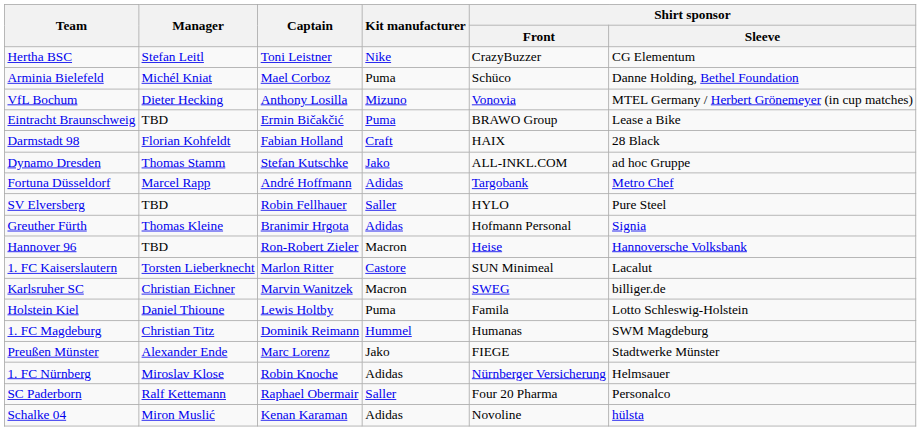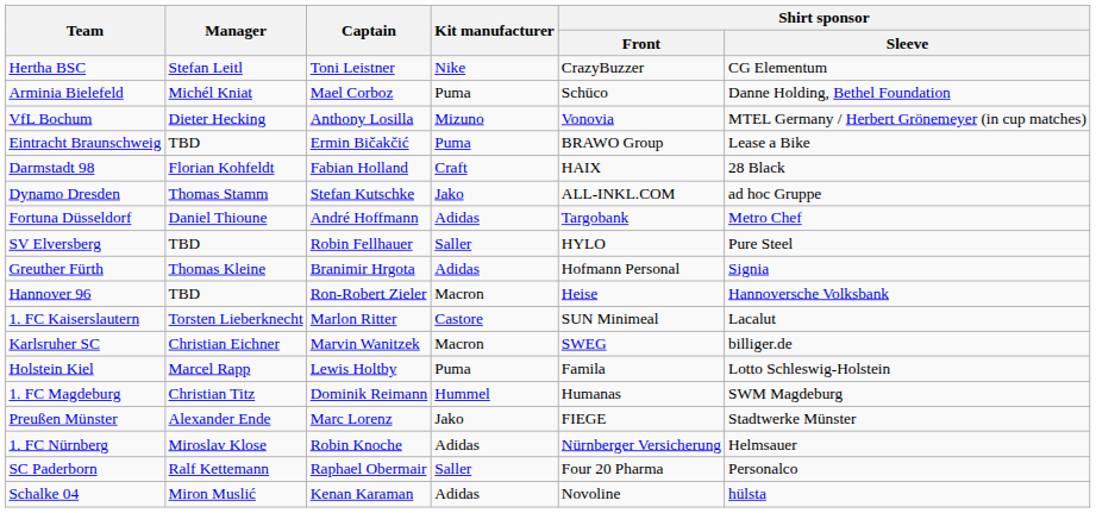 <table class="wikitable sortable">
 <tr>
 <th rowspan="2">Team</th>
 <th rowspan="2">Manager</th>
 <th rowspan="2">Captain</th>
 <th rowspan="2">Kit manufacturer</th>
 <th colspan="2">Shirt sponsor</th>
 </tr>
 <tr>
 <th>Front</th>
 <th>Sleeve</th>
 </tr>
 <tr>
 <td data-sort-value="Berlin"><a href='#'>Hertha BSC</a></td>
 <td data-sort-value="Leitl, Stefan"> <a href='#'>Stefan Leitl</a></td>
 <td data-sort-value="Leistner, Toni"> <a href='#'>Toni Leistner</a></td>
 <td><a href='#'>Nike</a></td>
 <td>CrazyBuzzer</td>
 <td>CG Elementum</td>
 </tr>
 <tr>
 <td data-sort-value="Bielefeld"><a href='#'>Arminia Bielefeld</a></td>
 <td data-sort-value="Kniat, Michel"> <a href='#'>Michél Kniat</a></td>
 <td data-sort-value="Corboz, Mael"> <a href='#'>Mael Corboz</a></td>
 <td>Puma</td>
 <td>Schüco</td>
 <td>Danne Holding, <a href='#'>Bethel Foundation</a></td>
 </tr>
 <tr>
 <td data-sort-value="Bochum"><a href='#'>VfL Bochum</a></td>
 <td data-sort-value="Hecking, Dieter"> <a href='#'>Dieter Hecking</a></td>
 <td data-sort-value="Losilla, Anthony"> <a href='#'>Anthony Losilla</a></td>
 <td><a href='#'>Mizuno</a></td>
 <td><a href='#'>Vonovia</a></td>
 <td>MTEL Germany / <a href='#'>Herbert Grönemeyer</a> (in cup matches)</td>
 </tr>
 <tr>
 <td data-sort-value="Braunschweig"><a href='#'>Eintracht Braunschweig</a></td>
 <td data-sort-value="TBD"> TBD</td>
 <td data-sort-value="Bicakcic, Ermin"> <a href='#'>Ermin Bičakčić</a></td>
 <td><a href='#'>Puma</a></td>
 <td>BRAWO Group</td>
 <td>Lease a Bike</td>
 </tr>
 <tr>
 <td data-sort-value="Darmstadt"><a href='#'>Darmstadt 98</a></td>
 <td data-sort-value="Kohfeldt, Florian"> <a href='#'>Florian Kohfeldt</a></td>
 <td data-sort-value="Holland, Fabian"> <a href='#'>Fabian Holland</a></td>
 <td><a href='#'>Craft</a></td>
 <td>HAIX</td>
 <td>28 Black</td>
 </tr>
 <tr>
 <td data-sort-value="Dresden"><a href='#'>Dynamo Dresden</a></td>
 <td data-sort-value="Stamm, Thomas"> <a href='#'>Thomas Stamm</a></td>
 <td data-sort-value="Kutschke, Stefan"> <a href='#'>Stefan Kutschke</a></td>
 <td><a href='#'>Jako</a></td>
 <td>ALL-INKL.COM</td>
 <td>ad hoc Gruppe</td>
 </tr>
 <tr>
 <td data-sort-value="Düsseldorf"><a href='#'>Fortuna Düsseldorf</a></td>
-<td data-sort-value="Rapp, Marcel"> <a href='#'>Marcel Rapp</a></td>
+<td data-sort-value="Thioune, Daniel"> <a href='#'>Daniel Thioune</a></td>
 <td data-sort-value="Hoffmann, Andre"> <a href='#'>André Hoffmann</a></td>
 <td><a href='#'>Adidas</a></td>
 <td><a href='#'>Targobank</a></td>
 <td><a href='#'>Metro Chef</a></td>
 </tr>
 <tr>
 <td data-sort-value="Elversberg"><a href='#'>SV Elversberg</a></td>
 <td data-sort-value="TBD"> TBD</td>
 <td data-sort-value="Fellhauer, Robin"> <a href='#'>Robin Fellhauer</a></td>
 <td><a href='#'>Saller</a></td>
 <td>HYLO</td>
 <td>Pure Steel</td>
 </tr>
 <tr>
 <td data-sort-value="Furth"><a href='#'>Greuther Fürth</a></td>
 <td data-sort-value="Kleine, Thomas"> <a href='#'>Thomas Kleine</a></td>
 <td data-sort-value="Hrgota, Branimir"> <a href='#'>Branimir Hrgota</a></td>
 <td><a href='#'>Adidas</a></td>
 <td>Hofmann Personal</td>
 <td><a href='#'>Signia</a></td>
 </tr>
 <tr>
 <td data-sort-value="Hannover"><a href='#'>Hannover 96</a></td>
 <td data-sort-value="TBD"> TBD</td>
 <td data-sort-value="Zieler, Ron-Robert"> <a href='#'>Ron-Robert Zieler</a></td>
 <td>Macron</td>
 <td><a href='#'>Heise</a></td>
 <td><a href='#'>Hannoversche Volksbank</a></td>
 </tr>
 <tr>
 <td data-sort-value="Kaiserslautern"><a href='#'>1. FC Kaiserslautern</a></td>
 <td data-sort-value="Lieberknecht, Torsten"> <a href='#'>Torsten Lieberknecht</a></td>
 <td data-sort-value="Ritter, Marlon"> <a href='#'>Marlon Ritter</a></td>
 <td><a href='#'>Castore</a></td>
 <td>SUN Minimeal</td>
 <td>Lacalut</td>
 </tr>
 <tr>
 <td data-sort-value="Karlsruhe"><a href='#'>Karlsruher SC</a></td>
 <td data-sort-value="Eichner, Christian"> <a href='#'>Christian Eichner</a></td>
 <td data-sort-value="Wanitzek, Marvin"> <a href='#'>Marvin Wanitzek</a></td>
 <td>Macron</td>
 <td><a href='#'>SWEG</a></td>
 <td>billiger.de</td>
 </tr>
 <tr>
 <td data-sort-value="Kiel"><a href='#'>Holstein Kiel</a></td>
-<td data-sort-value="Thioune, Daniel"> <a href='#'>Daniel Thioune</a></td>
+<td data-sort-value="Rapp, Marcel"> <a href='#'>Marcel Rapp</a></td>
 <td data-sort-value="Holtby, Lewis"> <a href='#'>Lewis Holtby</a></td>
 <td>Puma</td>
 <td>Famila</td>
 <td>Lotto Schleswig-Holstein</td>
 </tr>
 <tr>
 <td data-sort-value="Magdeburg"><a href='#'>1. FC Magdeburg</a></td>
 <td data-sort-value="Titz, Christian"> <a href='#'>Christian Titz</a></td>
 <td data-sort-value="Reimann, Dominik"> <a href='#'>Dominik Reimann</a></td>
 <td><a href='#'>Hummel</a></td>
 <td>Humanas</td>
 <td>SWM Magdeburg</td>
 </tr>
 <tr>
 <td data-sort-value="Munster"><a href='#'>Preußen Münster</a></td>
 <td data-sort-value="Ende, Alexander"> <a href='#'>Alexander Ende</a></td>
 <td data-sort-value="Lorenz, Marc"> <a href='#'>Marc Lorenz</a></td>
 <td>Jako</td>
 <td>FIEGE</td>
 <td>Stadtwerke Münster</td>
 </tr>
 <tr>
 <td data-sort-value="Nurnberg"><a href='#'>1. FC Nürnberg</a></td>
 <td data-sort-value="Klose, Miroslav"> <a href='#'>Miroslav Klose</a></td>
 <td data-sort-value="Knoche, Robin"> <a href='#'>Robin Knoche</a></td>
 <td>Adidas</td>
 <td><a href='#'>Nürnberger Versicherung</a></td>
 <td>Helmsauer</td>
 </tr>
 <tr>
 <td data-sort-value="Paderborn"><a href='#'>SC Paderborn</a></td>
 <td data-sort-value="Kettemann, Ralf"> <a href='#'>Ralf Kettemann</a></td>
 <td data-sort-value="Obermair, Raphael"> <a href='#'>Raphael Obermair</a></td>
 <td><a href='#'>Saller</a></td>
 <td>Four 20 Pharma</td>
 <td>Personalco</td>
 </tr>
 <tr>
 <td data-sort-value="Schalke"><a href='#'>Schalke 04</a></td>
 <td data-sort-value="Muslic, Miron"> <a href='#'>Miron Muslić</a></td>
 <td data-sort-value="Karaman, Kenan"> <a href='#'>Kenan Karaman</a></td>
 <td>Adidas</td>
 <td>Novoline</td>
 <td><a href='#'>hülsta</a></td>
 </tr>
 </table>
